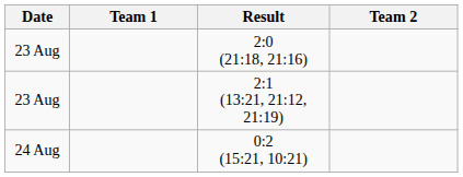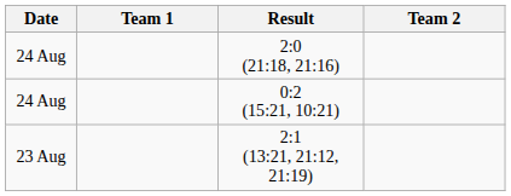 <table class="wikitable" style="text-align:center">
 <tr>
 <th width=60>Date</th>
 <th width=125>Team 1</th>
 <th width=130>Result</th>
 <th width=125>Team 2</th>
 </tr>
 <tr>
-<td>23 Aug</td>
+<td>24 Aug</td>
 <td style="text-align:right;"></td>
 <td>2:0 <br> (21:18, 21:16)</td>
+<td style="text-align:left;"></td>
+</tr>
+<tr>
+<td>24 Aug</td>
+<td style="text-align:right;"></td>
+<td>0:2 <br> (15:21, 10:21)</td>
 <td style="text-align:left;"></td>
 </tr>
 <tr>
 <td>23 Aug</td>
 <td style="text-align:right;"></td>
 <td>2:1 <br> (13:21, 21:12, 21:19)</td>
 <td style="text-align:left;"></td>
 </tr>
-<tr>
-<td>24 Aug</td>
-<td style="text-align:right;"></td>
-<td>0:2 <br> (15:21, 10:21)</td>
-<td style="text-align:left;"></td>
-</tr>
 </table>
